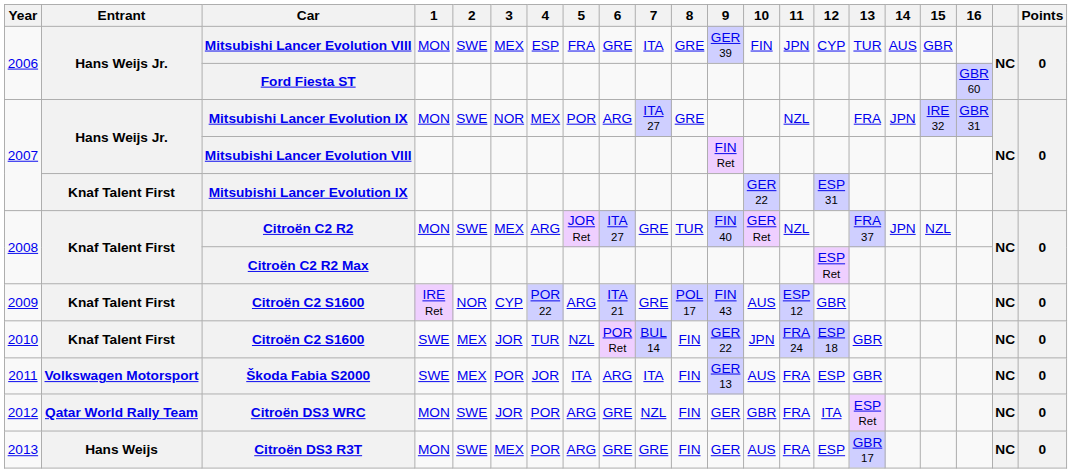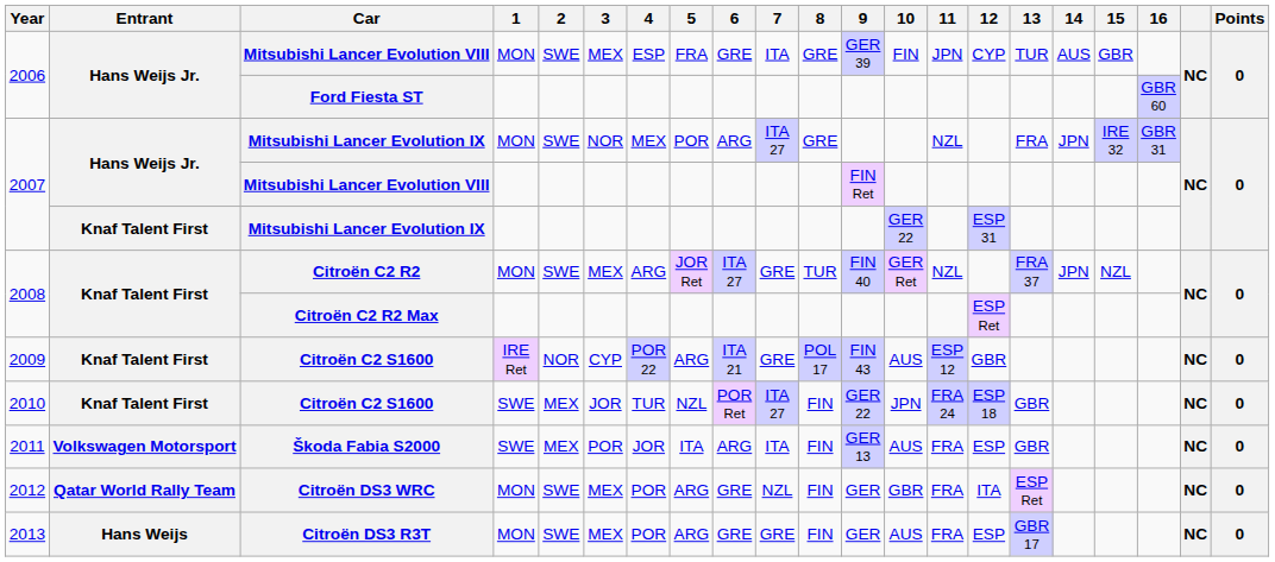 <table class="wikitable" style="text-align:center; font-size:90%">
 <tr>
 <th>Year</th>
 <th>Entrant</th>
 <th>Car</th>
 <th>1</th>
 <th>2</th>
 <th>3</th>
 <th>4</th>
 <th>5</th>
 <th>6</th>
 <th>7</th>
 <th>8</th>
 <th>9</th>
 <th>10</th>
 <th>11</th>
 <th>12</th>
 <th>13</th>
 <th>14</th>
 <th>15</th>
 <th>16</th>
 <th></th>
 <th>Points</th>
 </tr>
 <tr>
 <td rowspan=2><a href='#'>2006</a></td>
 <th rowspan=2>Hans Weijs Jr.</th>
 <th><a href='#'>Mitsubishi Lancer Evolution VIII</a></th>
 <td><a href='#'>MON</a></td>
 <td><a href='#'>SWE</a></td>
 <td><a href='#'>MEX</a></td>
 <td><a href='#'>ESP</a></td>
 <td><a href='#'>FRA</a></td>
 <td><a href='#'>GRE</a></td>
 <td><a href='#'>ITA</a></td>
 <td><a href='#'>GRE</a></td>
 <td style="background:#CFCFFF;"><a href='#'>GER</a><br><small>39</small></td>
 <td><a href='#'>FIN</a></td>
 <td><a href='#'>JPN</a></td>
 <td><a href='#'>CYP</a></td>
 <td><a href='#'>TUR</a></td>
 <td><a href='#'>AUS</a></td>
 <td><a href='#'>GBR</a></td>
 <td></td>
 <th rowspan=2>NC</th>
 <th rowspan=2>0</th>
 </tr>
 <tr>
 <th><a href='#'>Ford Fiesta ST</a></th>
 <td></td>
 <td></td>
 <td></td>
 <td></td>
 <td></td>
 <td></td>
 <td></td>
 <td></td>
 <td></td>
 <td></td>
 <td></td>
 <td></td>
 <td></td>
 <td></td>
 <td></td>
 <td style="background:#CFCFFF;"><a href='#'>GBR</a><br><small>60</small></td>
 </tr>
 <tr>
 <td rowspan=3><a href='#'>2007</a></td>
 <th rowspan=2>Hans Weijs Jr.</th>
 <th><a href='#'>Mitsubishi Lancer Evolution IX</a></th>
 <td><a href='#'>MON</a></td>
 <td><a href='#'>SWE</a></td>
 <td><a href='#'>NOR</a></td>
 <td><a href='#'>MEX</a></td>
 <td><a href='#'>POR</a></td>
 <td><a href='#'>ARG</a></td>
 <td style="background:#CFCFFF;"><a href='#'>ITA</a><br><small>27</small></td>
 <td><a href='#'>GRE</a></td>
 <td></td>
 <td></td>
 <td><a href='#'>NZL</a></td>
 <td></td>
 <td><a href='#'>FRA</a></td>
 <td><a href='#'>JPN</a></td>
 <td style="background:#CFCFFF;"><a href='#'>IRE</a><br><small>32</small></td>
 <td style="background:#CFCFFF;"><a href='#'>GBR</a><br><small>31</small></td>
 <th rowspan=3>NC</th>
 <th rowspan=3>0</th>
 </tr>
 <tr>
 <th><a href='#'>Mitsubishi Lancer Evolution VIII</a></th>
 <td></td>
 <td></td>
 <td></td>
 <td></td>
 <td></td>
 <td></td>
 <td></td>
 <td></td>
 <td style="background:#EFCFFF;"><a href='#'>FIN</a><br><small>Ret</small></td>
 <td></td>
 <td></td>
 <td></td>
 <td></td>
 <td></td>
 <td></td>
 <td></td>
 </tr>
 <tr>
 <th>Knaf Talent First</th>
 <th><a href='#'>Mitsubishi Lancer Evolution IX</a></th>
 <td></td>
 <td></td>
 <td></td>
 <td></td>
 <td></td>
 <td></td>
 <td></td>
 <td></td>
 <td></td>
 <td style="background:#CFCFFF;"><a href='#'>GER</a><br><small>22</small></td>
 <td></td>
 <td style="background:#CFCFFF;"><a href='#'>ESP</a><br><small>31</small></td>
 <td></td>
 <td></td>
 <td></td>
 <td></td>
 </tr>
 <tr>
 <td rowspan=2><a href='#'>2008</a></td>
 <th rowspan=2>Knaf Talent First</th>
 <th><a href='#'>Citroën C2 R2</a></th>
 <td><a href='#'>MON</a></td>
 <td><a href='#'>SWE</a></td>
 <td><a href='#'>MEX</a></td>
 <td><a href='#'>ARG</a></td>
 <td style="background:#EFCFFF;"><a href='#'>JOR</a><br><small>Ret</small></td>
 <td style="background:#CFCFFF;"><a href='#'>ITA</a><br><small>27</small></td>
 <td><a href='#'>GRE</a></td>
 <td><a href='#'>TUR</a></td>
 <td style="background:#CFCFFF;"><a href='#'>FIN</a><br><small>40</small></td>
 <td style="background:#EFCFFF;"><a href='#'>GER</a><br><small>Ret</small></td>
 <td><a href='#'>NZL</a></td>
 <td></td>
 <td style="background:#CFCFFF;"><a href='#'>FRA</a><br><small>37</small></td>
 <td><a href='#'>JPN</a></td>
 <td><a href='#'>NZL</a></td>
 <td></td>
 <th rowspan=2>NC</th>
 <th rowspan=2>0</th>
 </tr>
 <tr>
 <th><a href='#'>Citroën C2 R2 Max</a></th>
 <td></td>
 <td></td>
 <td></td>
 <td></td>
 <td></td>
 <td></td>
 <td></td>
 <td></td>
 <td></td>
 <td></td>
 <td></td>
 <td style="background:#EFCFFF;"><a href='#'>ESP</a><br><small>Ret</small></td>
 <td></td>
 <td></td>
 <td></td>
 </tr>
 <tr>
 <td><a href='#'>2009</a></td>
 <th>Knaf Talent First</th>
 <th><a href='#'>Citroën C2 S1600</a></th>
 <td style="background:#EFCFFF;"><a href='#'>IRE</a><br><small>Ret</small></td>
 <td><a href='#'>NOR</a></td>
 <td><a href='#'>CYP</a></td>
 <td style="background:#CFCFFF;"><a href='#'>POR</a><br><small>22</small></td>
 <td><a href='#'>ARG</a></td>
 <td style="background:#CFCFFF;"><a href='#'>ITA</a><br><small>21</small></td>
 <td><a href='#'>GRE</a></td>
 <td style="background:#CFCFFF;"><a href='#'>POL</a><br><small>17</small></td>
 <td style="background:#CFCFFF;"><a href='#'>FIN</a><br><small>43</small></td>
 <td><a href='#'>AUS</a></td>
 <td style="background:#CFCFFF;"><a href='#'>ESP</a><br><small>12</small></td>
 <td><a href='#'>GBR</a></td>
 <td></td>
 <td></td>
 <td></td>
 <td></td>
 <th>NC</th>
 <th>0</th>
 </tr>
 <tr>
 <td><a href='#'>2010</a></td>
 <th>Knaf Talent First</th>
 <th><a href='#'>Citroën C2 S1600</a></th>
 <td><a href='#'>SWE</a></td>
 <td><a href='#'>MEX</a></td>
 <td><a href='#'>JOR</a></td>
 <td><a href='#'>TUR</a></td>
 <td><a href='#'>NZL</a></td>
 <td style="background:#EFCFFF;"><a href='#'>POR</a><br><small>Ret</small></td>
-<td style="background:#CFCFFF;"><a href='#'>BUL</a><br><small>14</small></td>
+<td style="background:#CFCFFF;"><a href='#'>ITA</a><br><small>27</small></td>
 <td><a href='#'>FIN</a></td>
 <td style="background:#CFCFFF;"><a href='#'>GER</a><br><small>22</small></td>
 <td><a href='#'>JPN</a></td>
 <td style="background:#CFCFFF;"><a href='#'>FRA</a><br><small>24</small></td>
 <td style="background:#CFCFFF;"><a href='#'>ESP</a><br><small>18</small></td>
 <td><a href='#'>GBR</a></td>
 <td></td>
 <td></td>
 <td></td>
 <th>NC</th>
 <th>0</th>
 </tr>
 <tr>
 <td><a href='#'>2011</a></td>
 <th><a href='#'>Volkswagen Motorsport</a></th>
 <th><a href='#'>Škoda Fabia S2000</a></th>
 <td><a href='#'>SWE</a></td>
 <td><a href='#'>MEX</a></td>
 <td><a href='#'>POR</a></td>
 <td><a href='#'>JOR</a></td>
 <td><a href='#'>ITA</a></td>
 <td><a href='#'>ARG</a></td>
 <td><a href='#'>ITA</a></td>
 <td><a href='#'>FIN</a></td>
 <td style="background:#CFCFFF;"><a href='#'>GER</a><br><small>13</small></td>
 <td><a href='#'>AUS</a></td>
 <td><a href='#'>FRA</a></td>
 <td><a href='#'>ESP</a></td>
 <td><a href='#'>GBR</a></td>
 <td></td>
 <td></td>
 <td></td>
 <th>NC</th>
 <th>0</th>
 </tr>
 <tr>
 <td><a href='#'>2012</a></td>
 <th><a href='#'>Qatar World Rally Team</a></th>
 <th><a href='#'>Citroën DS3 WRC</a></th>
 <td><a href='#'>MON</a></td>
 <td><a href='#'>SWE</a></td>
-<td><a href='#'>JOR</a></td>
+<td><a href='#'>MEX</a></td>
 <td><a href='#'>POR</a></td>
 <td><a href='#'>ARG</a></td>
 <td><a href='#'>GRE</a></td>
 <td><a href='#'>NZL</a></td>
 <td><a href='#'>FIN</a></td>
 <td><a href='#'>GER</a></td>
 <td><a href='#'>GBR</a></td>
 <td><a href='#'>FRA</a></td>
 <td><a href='#'>ITA</a></td>
 <td style="background:#EFCFFF;"><a href='#'>ESP</a><br><small>Ret</small></td>
 <td></td>
 <td></td>
 <td></td>
 <th>NC</th>
 <th>0</th>
 </tr>
 <tr>
 <td><a href='#'>2013</a></td>
 <th>Hans Weijs</th>
 <th><a href='#'>Citroën DS3 R3T</a></th>
 <td><a href='#'>MON</a></td>
 <td><a href='#'>SWE</a></td>
 <td><a href='#'>MEX</a></td>
 <td><a href='#'>POR</a></td>
 <td><a href='#'>ARG</a></td>
 <td><a href='#'>GRE</a></td>
 <td><a href='#'>GRE</a></td>
 <td><a href='#'>FIN</a></td>
 <td><a href='#'>GER</a></td>
 <td><a href='#'>AUS</a></td>
 <td><a href='#'>FRA</a></td>
 <td><a href='#'>ESP</a></td>
 <td style="background:#CFCFFF;"><a href='#'>GBR</a><br><small>17</small></td>
 <td></td>
 <td></td>
 <td></td>
 <th>NC</th>
 <th>0</th>
 </tr>
 </table>
